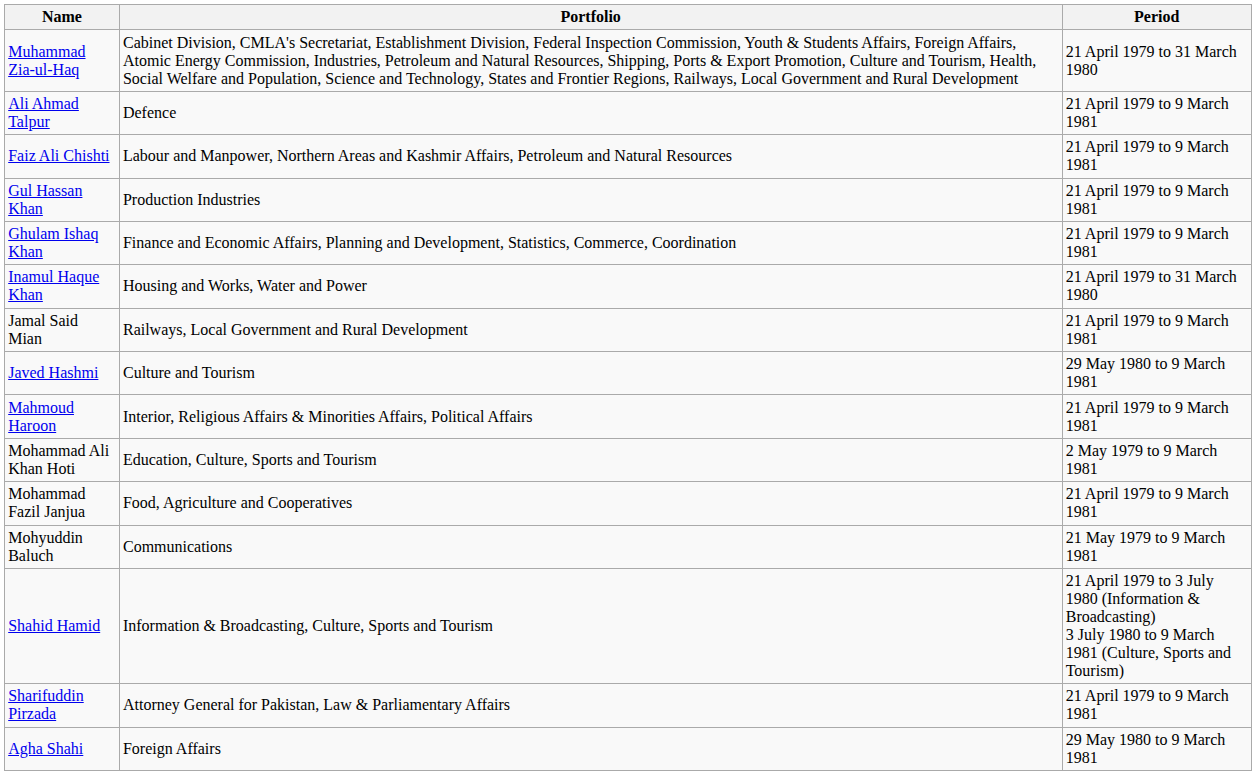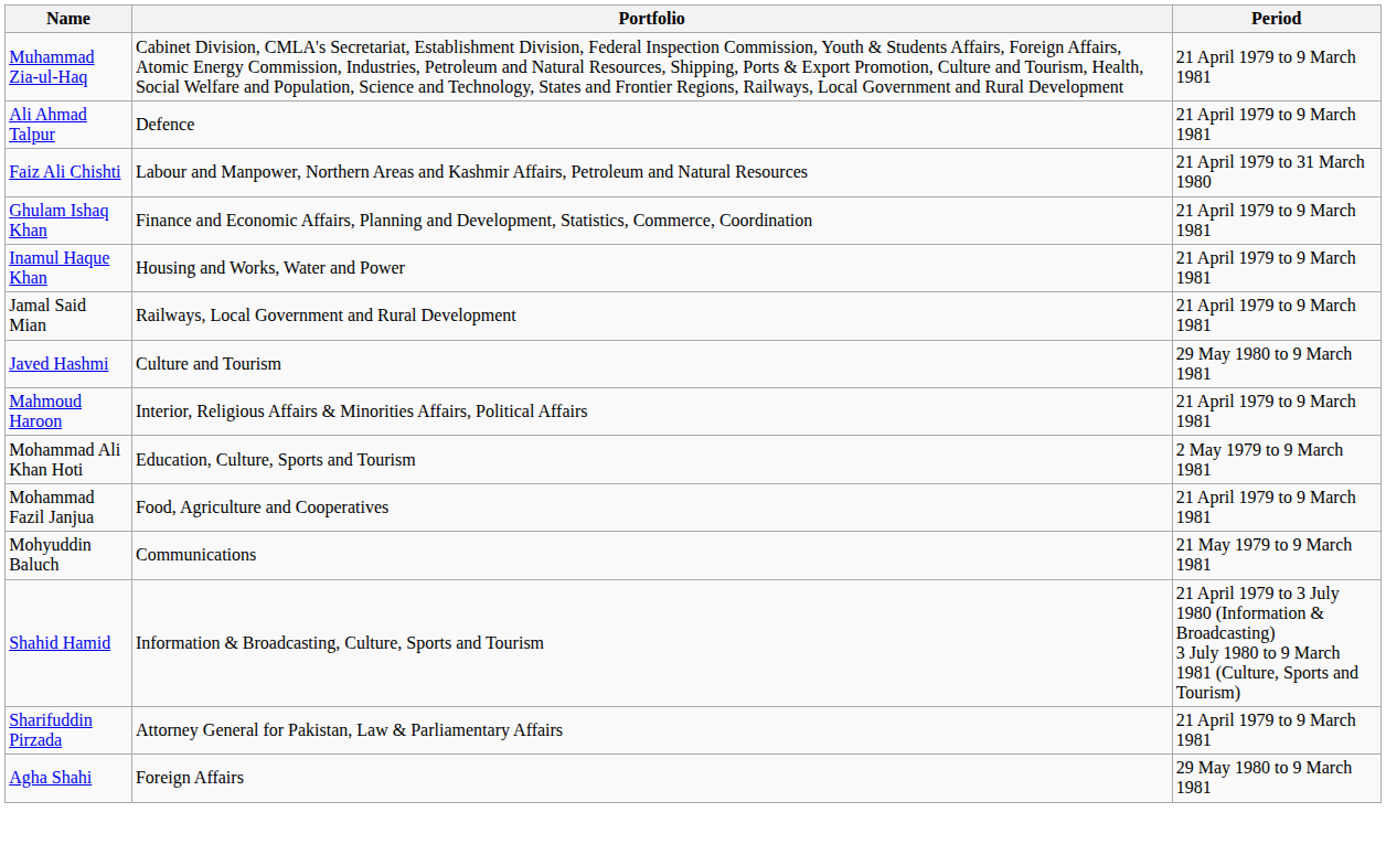 <table class="wikitable sortable">
 <tr>
 <th>Name</th>
 <th>Portfolio</th>
 <th>Period</th>
 </tr>
 <tr>
 <td><a href='#'>Muhammad Zia-ul-Haq</a></td>
 <td>Cabinet Division, CMLA's Secretariat, Establishment Division, Federal Inspection Commission, Youth & Students Affairs, Foreign Affairs, Atomic Energy Commission, Industries, Petroleum and Natural Resources, Shipping, Ports & Export Promotion, Culture and Tourism, Health, Social Welfare and Population, Science and Technology, States and Frontier Regions, Railways, Local Government and Rural Development</td>
-<td>21 April 1979 to 31 March 1980</td>
+<td>21 April 1979 to 9 March 1981</td>
 </tr>
 <tr>
 <td><a href='#'>Ali Ahmad Talpur</a></td>
 <td>Defence</td>
 <td>21 April 1979 to 9 March 1981</td>
 </tr>
 <tr>
 <td><a href='#'>Faiz Ali Chishti</a></td>
 <td>Labour and Manpower, Northern Areas and Kashmir Affairs, Petroleum and Natural Resources</td>
-<td>21 April 1979 to 9 March 1981</td>
-</tr>
-<tr>
-<td><a href='#'>Gul Hassan Khan</a></td>
-<td>Production Industries</td>
-<td>21 April 1979 to 9 March 1981</td>
+<td>21 April 1979 to 31 March 1980</td>
 </tr>
 <tr>
 <td><a href='#'>Ghulam Ishaq Khan</a></td>
 <td>Finance and Economic Affairs, Planning and Development, Statistics, Commerce, Coordination</td>
 <td>21 April 1979 to 9 March 1981</td>
 </tr>
 <tr>
 <td><a href='#'>Inamul Haque Khan</a></td>
 <td>Housing and Works, Water and Power</td>
-<td>21 April 1979 to 31 March 1980</td>
+<td>21 April 1979 to 9 March 1981</td>
 </tr>
 <tr>
 <td>Jamal Said Mian</td>
 <td>Railways, Local Government and Rural Development</td>
 <td>21 April 1979 to 9 March 1981</td>
 </tr>
 <tr>
 <td><a href='#'>Javed Hashmi</a></td>
 <td>Culture and Tourism</td>
 <td>29 May 1980 to 9 March 1981</td>
 </tr>
 <tr>
 <td><a href='#'>Mahmoud Haroon</a></td>
 <td>Interior, Religious Affairs & Minorities Affairs, Political Affairs</td>
 <td>21 April 1979 to 9 March 1981</td>
 </tr>
 <tr>
 <td>Mohammad Ali Khan Hoti</td>
 <td>Education, Culture, Sports and Tourism</td>
 <td>2 May 1979 to 9 March 1981</td>
 </tr>
 <tr>
 <td>Mohammad Fazil Janjua</td>
 <td>Food, Agriculture and Cooperatives</td>
 <td>21 April 1979 to 9 March 1981</td>
 </tr>
 <tr>
 <td>Mohyuddin Baluch</td>
 <td>Communications</td>
 <td>21 May 1979 to 9 March 1981</td>
 </tr>
 <tr>
 <td><a href='#'>Shahid Hamid</a></td>
 <td>Information & Broadcasting, Culture, Sports and Tourism</td>
 <td>21 April 1979 to 3 July 1980 (Information & Broadcasting) <br> 3 July 1980 to 9 March 1981 (Culture, Sports and Tourism)</td>
 </tr>
 <tr>
 <td><a href='#'>Sharifuddin Pirzada</a></td>
 <td>Attorney General for Pakistan, Law & Parliamentary Affairs</td>
 <td>21 April 1979 to 9 March 1981</td>
 </tr>
 <tr>
 <td><a href='#'>Agha Shahi</a></td>
 <td>Foreign Affairs</td>
 <td>29 May 1980 to 9 March 1981</td>
 </tr>
 </table>
